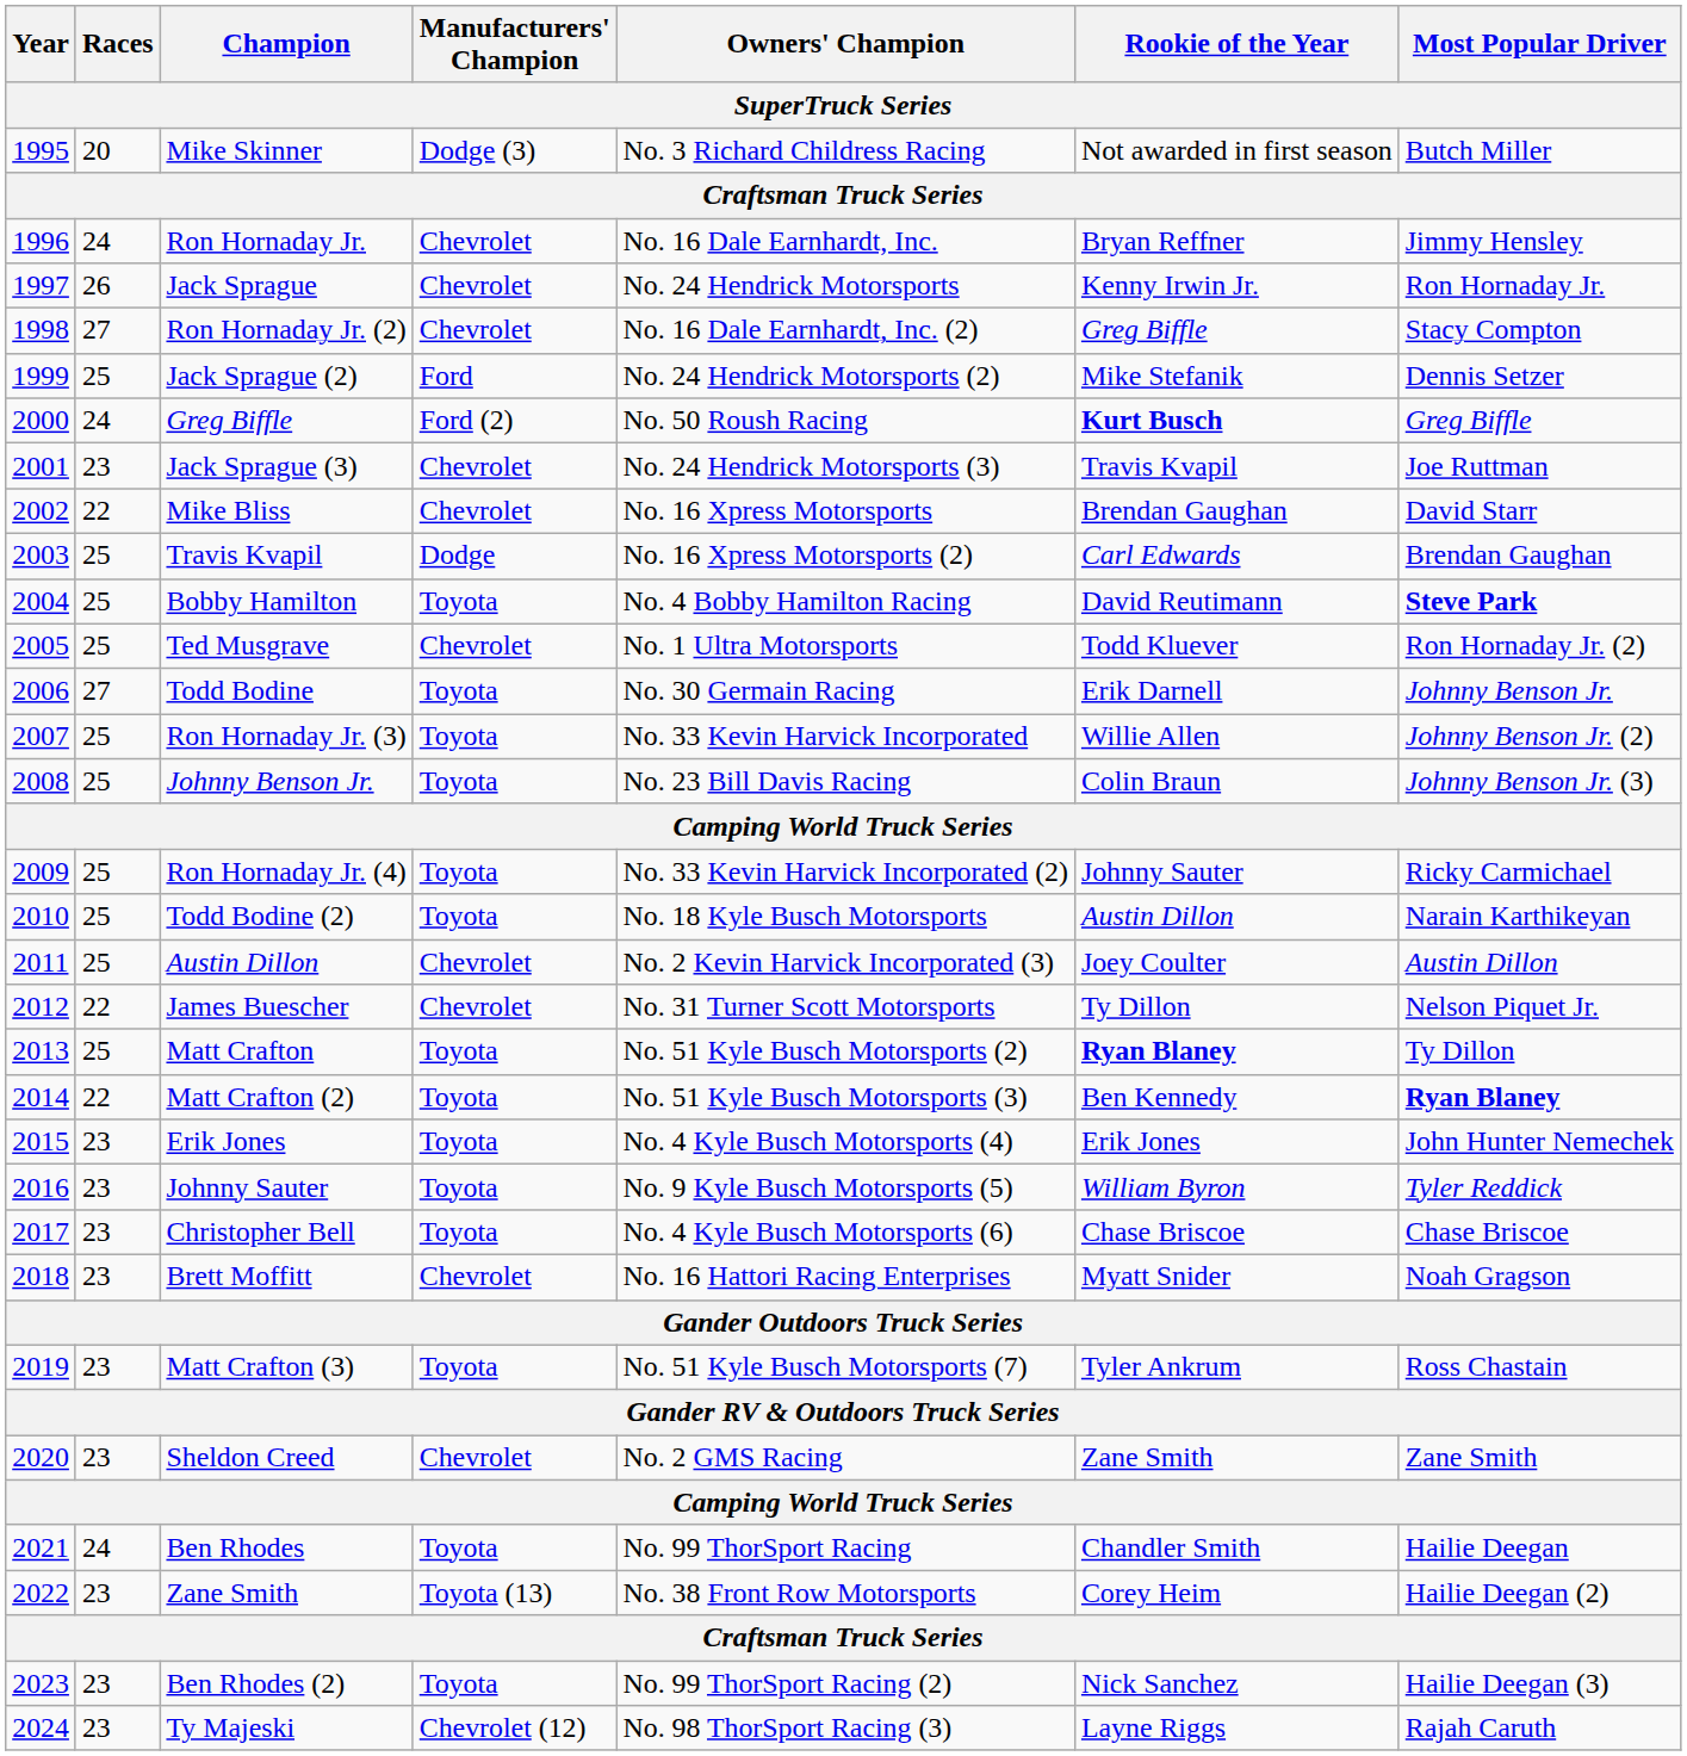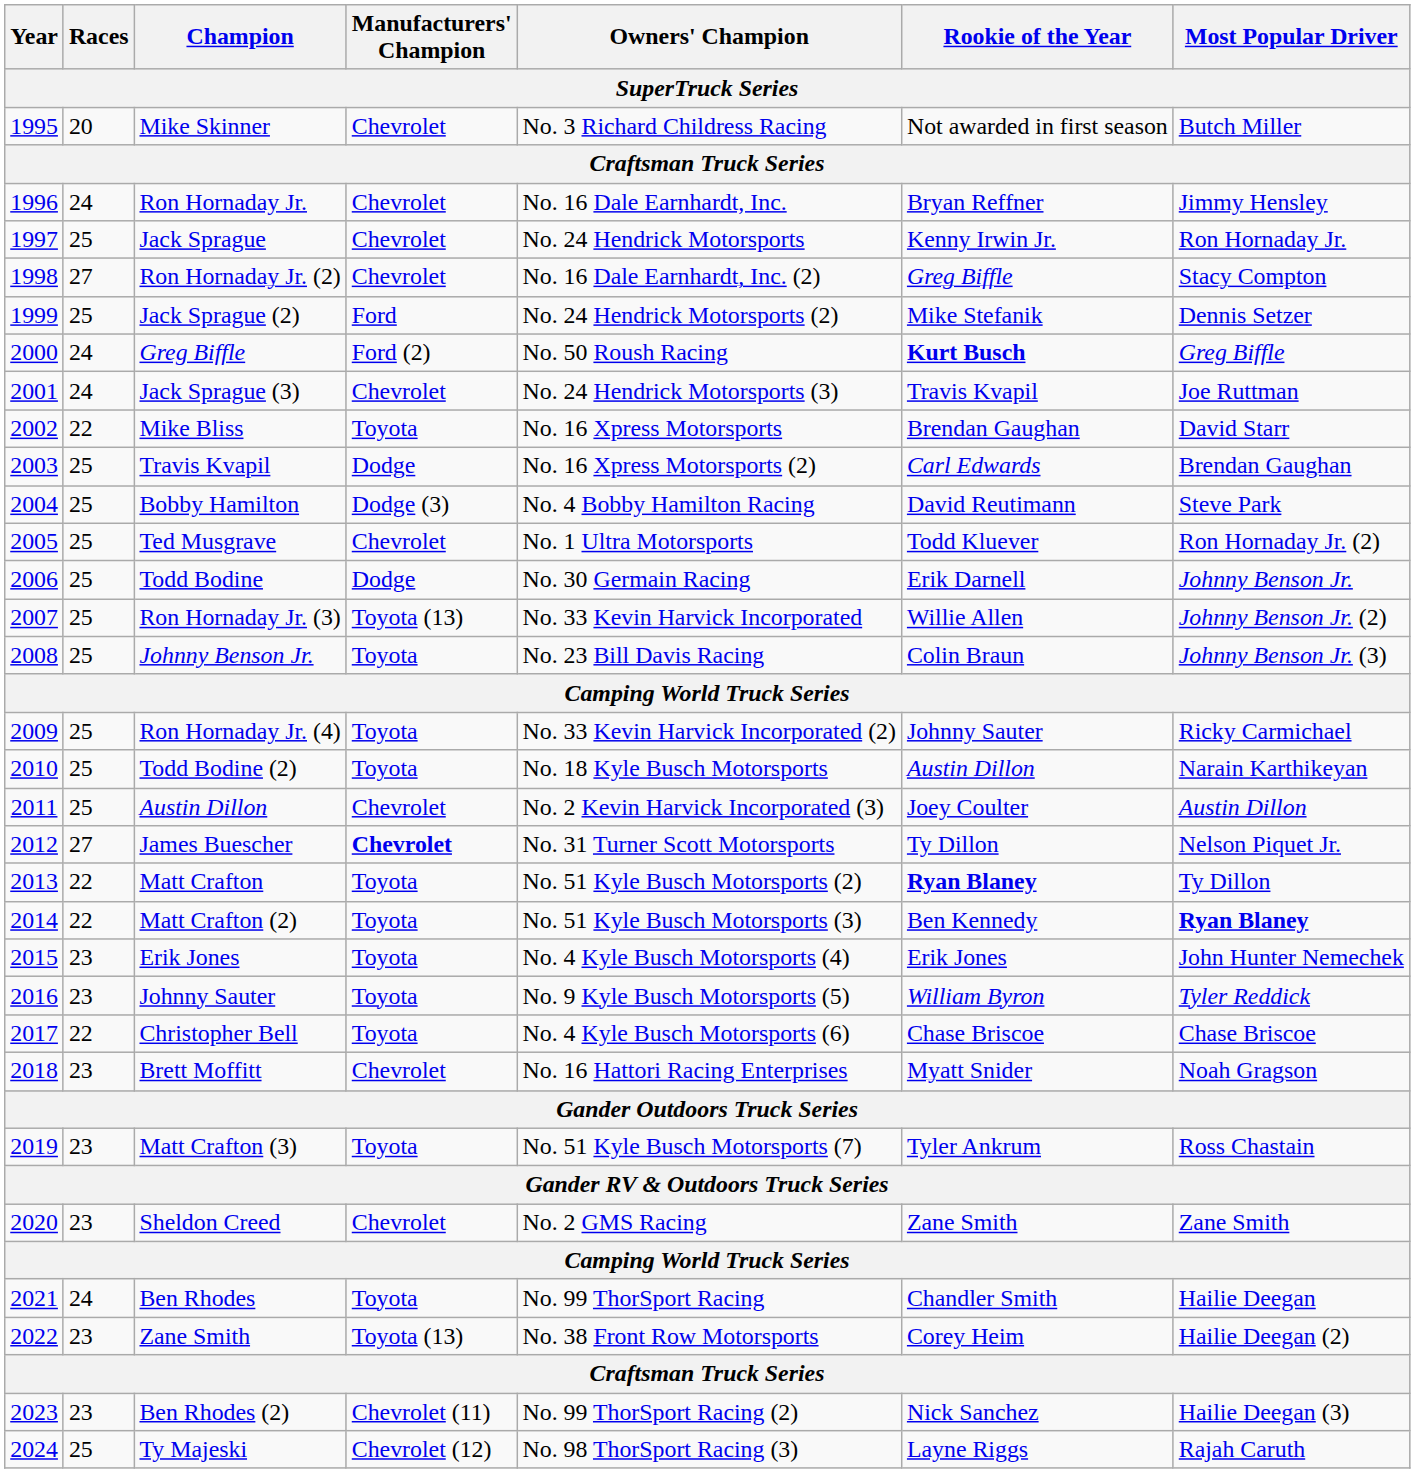 <table class="wikitable">
 <tr>
 <th>Year</th>
 <th>Races</th>
 <th><a href='#'>Champion</a></th>
 <th>Manufacturers'<br>Champion</th>
 <th>Owners' Champion</th>
 <th><a href='#'>Rookie of the Year</a></th>
 <th><a href='#'>Most Popular Driver</a></th>
 </tr>
 <tr>
 <th colspan=7><em>SuperTruck Series</em></th>
 </tr>
 <tr>
 <td style="text-align:center;"><a href='#'>1995</a></td>
 <td>20</td>
 <td><a href='#'>Mike Skinner</a></td>
-<td><a href='#'>Dodge</a> (3)</td>
+<td><a href='#'>Chevrolet</a></td>
 <td>No. 3 <a href='#'>Richard Childress Racing</a></td>
 <td>Not awarded in first season</td>
 <td><a href='#'>Butch Miller</a></td>
 </tr>
 <tr>
 <th colspan=7><em>Craftsman Truck Series</em></th>
 </tr>
 <tr>
 <td style="text-align:center;"><a href='#'>1996</a></td>
 <td>24</td>
 <td><a href='#'>Ron Hornaday Jr.</a></td>
 <td><a href='#'>Chevrolet</a></td>
 <td>No. 16 <a href='#'>Dale Earnhardt, Inc.</a></td>
 <td><a href='#'>Bryan Reffner</a></td>
 <td><a href='#'>Jimmy Hensley</a></td>
 </tr>
 <tr>
 <td style="text-align:center;"><a href='#'>1997</a></td>
-<td>26</td>
+<td>25</td>
 <td><a href='#'>Jack Sprague</a></td>
 <td><a href='#'>Chevrolet</a></td>
 <td>No. 24 <a href='#'>Hendrick Motorsports</a></td>
 <td><a href='#'>Kenny Irwin Jr.</a></td>
 <td><a href='#'>Ron Hornaday Jr.</a></td>
 </tr>
 <tr>
 <td style="text-align:center;"><a href='#'>1998</a></td>
 <td>27</td>
 <td><a href='#'>Ron Hornaday Jr.</a> (2)</td>
 <td><a href='#'>Chevrolet</a></td>
 <td>No. 16 <a href='#'>Dale Earnhardt, Inc.</a> (2)</td>
 <td><em><a href='#'>Greg Biffle</a></em></td>
 <td><a href='#'>Stacy Compton</a></td>
 </tr>
 <tr>
 <td style="text-align:center;"><a href='#'>1999</a></td>
 <td>25</td>
 <td><a href='#'>Jack Sprague</a> (2)</td>
 <td><a href='#'>Ford</a></td>
 <td>No. 24 <a href='#'>Hendrick Motorsports</a> (2)</td>
 <td><a href='#'>Mike Stefanik</a></td>
 <td><a href='#'>Dennis Setzer</a></td>
 </tr>
 <tr>
 <td style="text-align:center;"><a href='#'>2000</a></td>
 <td>24</td>
 <td><em><a href='#'>Greg Biffle</a></em></td>
 <td><a href='#'>Ford</a> (2)</td>
 <td>No. 50 <a href='#'>Roush Racing</a></td>
 <td><strong><a href='#'>Kurt Busch</a></strong></td>
 <td><em><a href='#'>Greg Biffle</a></em></td>
 </tr>
 <tr>
 <td style="text-align:center;"><a href='#'>2001</a></td>
-<td>23</td>
+<td>24</td>
 <td><a href='#'>Jack Sprague</a> (3)</td>
 <td><a href='#'>Chevrolet</a></td>
 <td>No. 24 <a href='#'>Hendrick Motorsports</a> (3)</td>
 <td><a href='#'>Travis Kvapil</a></td>
 <td><a href='#'>Joe Ruttman</a></td>
 </tr>
 <tr>
 <td style="text-align:center;"><a href='#'>2002</a></td>
 <td>22</td>
 <td><a href='#'>Mike Bliss</a></td>
-<td><a href='#'>Chevrolet</a></td>
+<td><a href='#'>Toyota</a></td>
 <td>No. 16 <a href='#'>Xpress Motorsports</a></td>
 <td><a href='#'>Brendan Gaughan</a></td>
 <td><a href='#'>David Starr</a></td>
 </tr>
 <tr>
 <td style="text-align:center;"><a href='#'>2003</a></td>
 <td>25</td>
 <td><a href='#'>Travis Kvapil</a></td>
 <td><a href='#'>Dodge</a></td>
 <td>No. 16 <a href='#'>Xpress Motorsports</a> (2)</td>
 <td><em><a href='#'>Carl Edwards</a></em></td>
 <td><a href='#'>Brendan Gaughan</a></td>
 </tr>
 <tr>
 <td style="text-align:center;"><a href='#'>2004</a></td>
 <td>25</td>
 <td><a href='#'>Bobby Hamilton</a></td>
-<td><a href='#'>Toyota</a></td>
+<td><a href='#'>Dodge</a> (3)</td>
 <td>No. 4 <a href='#'>Bobby Hamilton Racing</a></td>
 <td><a href='#'>David Reutimann</a></td>
-<td><strong><a href='#'>Steve Park</a></strong></td>
+<td><a href='#'>Steve Park</a></td>
 </tr>
 <tr>
 <td style="text-align:center;"><a href='#'>2005</a></td>
 <td>25</td>
 <td><a href='#'>Ted Musgrave</a></td>
 <td><a href='#'>Chevrolet</a></td>
 <td>No. 1 <a href='#'>Ultra Motorsports</a></td>
 <td><a href='#'>Todd Kluever</a></td>
 <td><a href='#'>Ron Hornaday Jr.</a> (2)</td>
 </tr>
 <tr>
 <td style="text-align:center;"><a href='#'>2006</a></td>
-<td>27</td>
+<td>25</td>
 <td><a href='#'>Todd Bodine</a></td>
-<td><a href='#'>Toyota</a></td>
+<td><a href='#'>Dodge</a></td>
 <td>No. 30 <a href='#'>Germain Racing</a></td>
 <td><a href='#'>Erik Darnell</a></td>
 <td><em><a href='#'>Johnny Benson Jr.</a></em></td>
 </tr>
 <tr>
 <td style="text-align:center;"><a href='#'>2007</a></td>
 <td>25</td>
 <td><a href='#'>Ron Hornaday Jr.</a> (3)</td>
-<td><a href='#'>Toyota</a></td>
+<td><a href='#'>Toyota</a> (13)</td>
 <td>No. 33 <a href='#'>Kevin Harvick Incorporated</a></td>
 <td><a href='#'>Willie Allen</a></td>
 <td><em><a href='#'>Johnny Benson Jr.</a></em> (2)</td>
 </tr>
 <tr>
 <td style="text-align:center;"><a href='#'>2008</a></td>
 <td>25</td>
 <td><em><a href='#'>Johnny Benson Jr.</a></em></td>
 <td><a href='#'>Toyota</a></td>
 <td>No. 23 <a href='#'>Bill Davis Racing</a></td>
 <td><a href='#'>Colin Braun</a></td>
 <td><em><a href='#'>Johnny Benson Jr.</a></em> (3)</td>
 </tr>
 <tr>
 <th colspan=7><em>Camping World Truck Series</em></th>
 </tr>
 <tr>
 <td style="text-align:center;"><a href='#'>2009</a></td>
 <td>25</td>
 <td><a href='#'>Ron Hornaday Jr.</a> (4)</td>
 <td><a href='#'>Toyota</a></td>
 <td>No. 33 <a href='#'>Kevin Harvick Incorporated</a> (2)</td>
 <td><a href='#'>Johnny Sauter</a></td>
 <td><a href='#'>Ricky Carmichael</a></td>
 </tr>
 <tr>
 <td style="text-align:center;"><a href='#'>2010</a></td>
 <td>25</td>
 <td><a href='#'>Todd Bodine</a> (2)</td>
 <td><a href='#'>Toyota</a></td>
 <td>No. 18 <a href='#'>Kyle Busch Motorsports</a></td>
 <td><em><a href='#'>Austin Dillon</a></em></td>
 <td><a href='#'>Narain Karthikeyan</a></td>
 </tr>
 <tr>
 <td style="text-align:center;"><a href='#'>2011</a></td>
 <td>25</td>
 <td><em><a href='#'>Austin Dillon</a></em></td>
 <td><a href='#'>Chevrolet</a></td>
 <td>No. 2 <a href='#'>Kevin Harvick Incorporated</a> (3)</td>
 <td><a href='#'>Joey Coulter</a></td>
 <td><em><a href='#'>Austin Dillon</a></em></td>
 </tr>
 <tr>
 <td style="text-align:center;"><a href='#'>2012</a></td>
-<td>22</td>
+<td>27</td>
 <td><a href='#'>James Buescher</a></td>
-<td><a href='#'>Chevrolet</a></td>
+<td><strong><a href='#'>Chevrolet</a></strong></td>
 <td>No. 31 <a href='#'>Turner Scott Motorsports</a></td>
 <td><a href='#'>Ty Dillon</a></td>
 <td><a href='#'>Nelson Piquet Jr.</a></td>
 </tr>
 <tr>
 <td style="text-align:center;"><a href='#'>2013</a></td>
-<td>25</td>
+<td>22</td>
 <td><a href='#'>Matt Crafton</a></td>
 <td><a href='#'>Toyota</a></td>
 <td>No. 51 <a href='#'>Kyle Busch Motorsports</a> (2)</td>
 <td><strong><a href='#'>Ryan Blaney</a></strong></td>
 <td><a href='#'>Ty Dillon</a></td>
 </tr>
 <tr>
 <td style="text-align:center;"><a href='#'>2014</a></td>
 <td>22</td>
 <td><a href='#'>Matt Crafton</a> (2)</td>
 <td><a href='#'>Toyota</a></td>
 <td>No. 51 <a href='#'>Kyle Busch Motorsports</a> (3)</td>
 <td><a href='#'>Ben Kennedy</a></td>
 <td><strong><a href='#'>Ryan Blaney</a></strong></td>
 </tr>
 <tr>
 <td style="text-align:center;"><a href='#'>2015</a></td>
 <td>23</td>
 <td><a href='#'>Erik Jones</a></td>
 <td><a href='#'>Toyota</a></td>
 <td>No. 4 <a href='#'>Kyle Busch Motorsports</a> (4)</td>
 <td><a href='#'>Erik Jones</a></td>
 <td><a href='#'>John Hunter Nemechek</a></td>
 </tr>
 <tr>
 <td style="text-align:center;"><a href='#'>2016</a></td>
 <td>23</td>
 <td><a href='#'>Johnny Sauter</a></td>
 <td><a href='#'>Toyota</a></td>
 <td>No. 9 <a href='#'>Kyle Busch Motorsports</a> (5)</td>
 <td><em><a href='#'>William Byron</a></em></td>
 <td><em><a href='#'>Tyler Reddick</a></em></td>
 </tr>
 <tr>
 <td style="text-align:center;"><a href='#'>2017</a></td>
-<td>23</td>
+<td>22</td>
 <td><a href='#'>Christopher Bell</a></td>
 <td><a href='#'>Toyota</a></td>
 <td>No. 4 <a href='#'>Kyle Busch Motorsports</a> (6)</td>
 <td><a href='#'>Chase Briscoe</a></td>
 <td><a href='#'>Chase Briscoe</a></td>
 </tr>
 <tr>
 <td style="text-align:center;"><a href='#'>2018</a></td>
 <td>23</td>
 <td><a href='#'>Brett Moffitt</a></td>
 <td><a href='#'>Chevrolet</a></td>
 <td>No. 16 <a href='#'>Hattori Racing Enterprises</a></td>
 <td><a href='#'>Myatt Snider</a></td>
 <td><a href='#'>Noah Gragson</a></td>
 </tr>
 <tr>
 <th colspan=7><em>Gander Outdoors Truck Series</em></th>
 </tr>
 <tr>
 <td style="text-align:center;"><a href='#'>2019</a></td>
 <td>23</td>
 <td><a href='#'>Matt Crafton</a> (3)</td>
 <td><a href='#'>Toyota</a></td>
 <td>No. 51 <a href='#'>Kyle Busch Motorsports</a> (7)</td>
 <td><a href='#'>Tyler Ankrum</a></td>
 <td><a href='#'>Ross Chastain</a></td>
 </tr>
 <tr>
 <th colspan=7><em>Gander RV & Outdoors Truck Series</em></th>
 </tr>
 <tr>
 <td style="text-align:center;"><a href='#'>2020</a></td>
 <td>23</td>
 <td><a href='#'>Sheldon Creed</a></td>
 <td><a href='#'>Chevrolet</a></td>
 <td>No. 2 <a href='#'>GMS Racing</a></td>
 <td><a href='#'>Zane Smith</a></td>
 <td><a href='#'>Zane Smith</a></td>
 </tr>
 <tr>
 <th colspan=7><em>Camping World Truck Series</em></th>
 </tr>
 <tr>
 <td><a href='#'>2021</a></td>
 <td>24</td>
 <td><a href='#'>Ben Rhodes</a></td>
 <td><a href='#'>Toyota</a></td>
 <td>No. 99 <a href='#'>ThorSport Racing</a></td>
 <td><a href='#'>Chandler Smith</a></td>
 <td><a href='#'>Hailie Deegan</a></td>
 </tr>
 <tr>
 <td><a href='#'>2022</a></td>
 <td>23</td>
 <td><a href='#'>Zane Smith</a></td>
 <td><a href='#'>Toyota</a> (13)</td>
 <td>No. 38 <a href='#'>Front Row Motorsports</a></td>
 <td><a href='#'>Corey Heim</a></td>
 <td><a href='#'>Hailie Deegan</a> (2)</td>
 </tr>
 <tr>
 <th colspan=7><em>Craftsman Truck Series</em></th>
 </tr>
 <tr>
 <td><a href='#'>2023</a></td>
 <td>23</td>
 <td><a href='#'>Ben Rhodes</a> (2)</td>
-<td><a href='#'>Toyota</a></td>
+<td><a href='#'>Chevrolet</a> (11)</td>
 <td>No. 99 <a href='#'>ThorSport Racing</a> (2)</td>
 <td><a href='#'>Nick Sanchez</a></td>
 <td><a href='#'>Hailie Deegan</a> (3)</td>
 </tr>
 <tr>
 <td><a href='#'>2024</a></td>
-<td>23</td>
+<td>25</td>
 <td><a href='#'>Ty Majeski</a></td>
 <td><a href='#'>Chevrolet</a> (12)</td>
 <td>No. 98 <a href='#'>ThorSport Racing</a> (3)</td>
 <td><a href='#'>Layne Riggs</a></td>
 <td><a href='#'>Rajah Caruth</a></td>
 </tr>
 </table>
